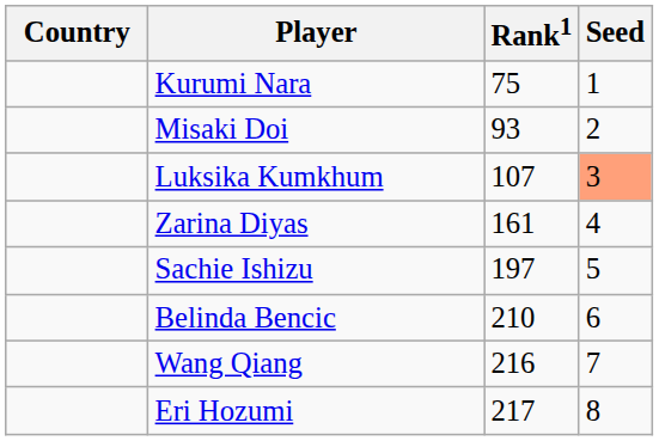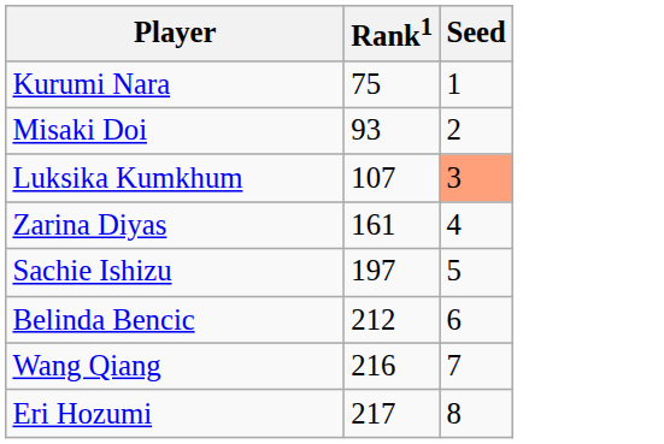 <table class="sortable wikitable">
 <tr>
-<th width="70">Country</th>
 <th width="175">Player</th>
 <th>Rank<sup>1</sup></th>
 <th>Seed</th>
 </tr>
 <tr>
-<td></td>
 <td><a href='#'>Kurumi Nara</a></td>
 <td>75</td>
 <td>1</td>
 </tr>
 <tr>
-<td></td>
 <td><a href='#'>Misaki Doi</a></td>
 <td>93</td>
 <td>2</td>
 </tr>
 <tr>
-<td></td>
 <td><a href='#'>Luksika Kumkhum</a></td>
 <td>107</td>
 <td style="background: lightsalmon;">3</td>
 </tr>
 <tr>
-<td></td>
 <td><a href='#'>Zarina Diyas</a></td>
 <td>161</td>
 <td>4</td>
 </tr>
 <tr>
-<td></td>
 <td><a href='#'>Sachie Ishizu</a></td>
 <td>197</td>
 <td>5</td>
 </tr>
 <tr>
-<td></td>
 <td><a href='#'>Belinda Bencic</a></td>
-<td>210</td>
+<td>212</td>
 <td>6</td>
 </tr>
 <tr>
-<td></td>
 <td><a href='#'>Wang Qiang</a></td>
 <td>216</td>
 <td>7</td>
 </tr>
 <tr>
-<td></td>
 <td><a href='#'>Eri Hozumi</a></td>
 <td>217</td>
 <td>8</td>
 </tr>
 </table>
